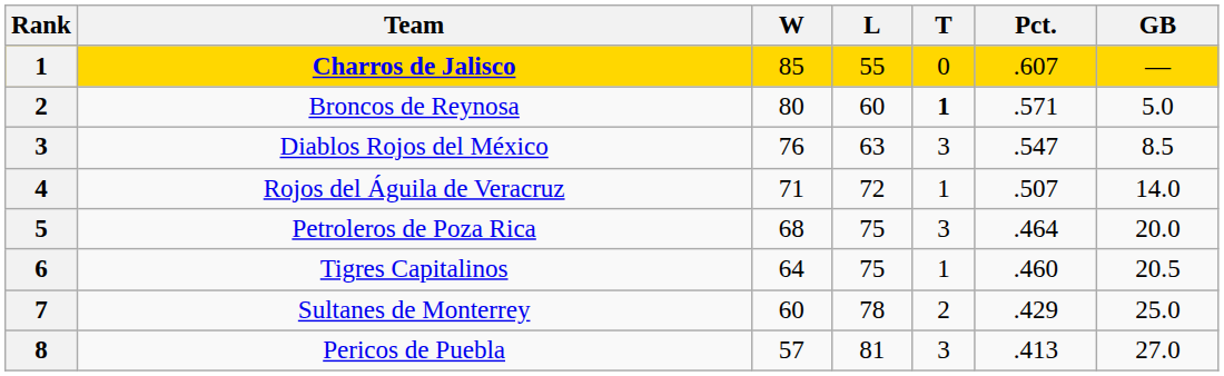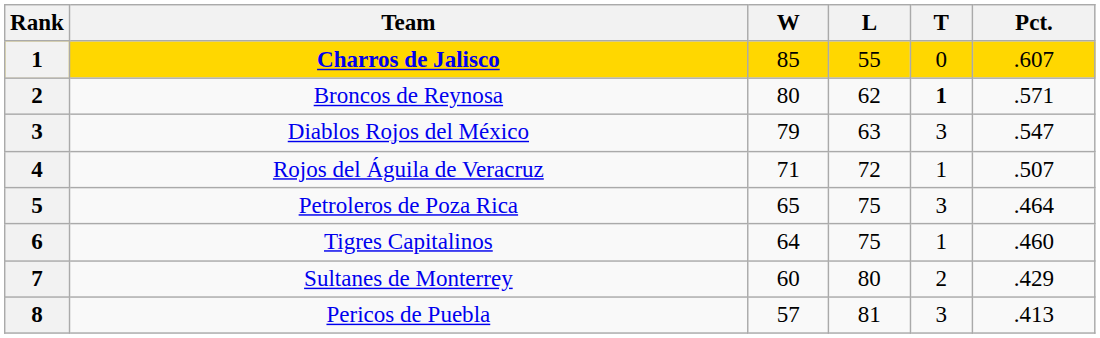 <table class="wikitable plainrowheaders" width="60%" style="text-align:center;">
 <tr>
 <th scope="col" width="5%">Rank</th>
 <th>Team</th>
 <th>W</th>
 <th>L</th>
 <th>T</th>
 <th>Pct.</th>
-<th>GB</th>
 </tr>
 <tr style="background-color:gold;">
 <th>1</th>
 <td><strong><a href='#'>Charros de Jalisco</a></strong></td>
 <td>85</td>
 <td>55</td>
 <td>0</td>
 <td>.607</td>
-<td>—</td>
 </tr>
 <tr>
 <th>2</th>
 <td><a href='#'>Broncos de Reynosa</a></td>
 <td>80</td>
-<td>60</td>
+<td>62</td>
 <td><strong>1</strong></td>
 <td>.571</td>
-<td>5.0</td>
 </tr>
 <tr>
 <th>3</th>
 <td><a href='#'>Diablos Rojos del México</a></td>
-<td>76</td>
+<td>79</td>
 <td>63</td>
 <td>3</td>
 <td>.547</td>
-<td>8.5</td>
 </tr>
 <tr>
 <th>4</th>
 <td><a href='#'>Rojos del Águila de Veracruz</a></td>
 <td>71</td>
 <td>72</td>
 <td>1</td>
 <td>.507</td>
-<td>14.0</td>
 </tr>
 <tr>
 <th>5</th>
 <td><a href='#'>Petroleros de Poza Rica</a></td>
-<td>68</td>
+<td>65</td>
 <td>75</td>
 <td>3</td>
 <td>.464</td>
-<td>20.0</td>
 </tr>
 <tr>
 <th>6</th>
 <td><a href='#'>Tigres Capitalinos</a></td>
 <td>64</td>
 <td>75</td>
 <td>1</td>
 <td>.460</td>
-<td>20.5</td>
 </tr>
 <tr>
 <th>7</th>
 <td><a href='#'>Sultanes de Monterrey</a></td>
 <td>60</td>
-<td>78</td>
+<td>80</td>
 <td>2</td>
 <td>.429</td>
-<td>25.0</td>
 </tr>
 <tr>
 <th>8</th>
 <td><a href='#'>Pericos de Puebla</a></td>
 <td>57</td>
 <td>81</td>
 <td>3</td>
 <td>.413</td>
-<td>27.0</td>
 </tr>
 </table>
